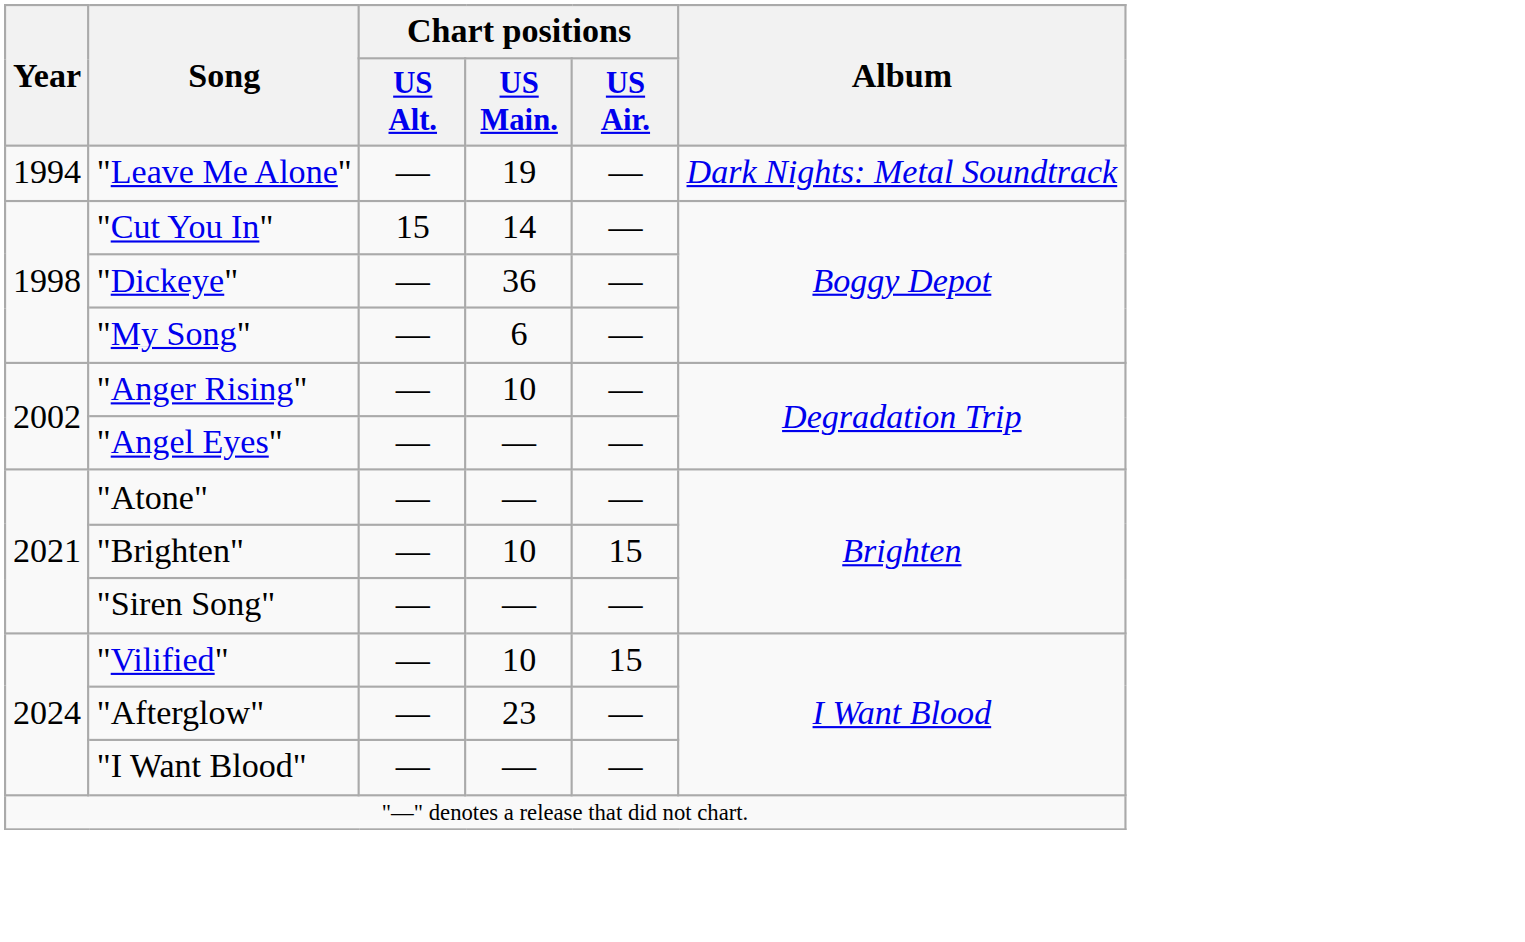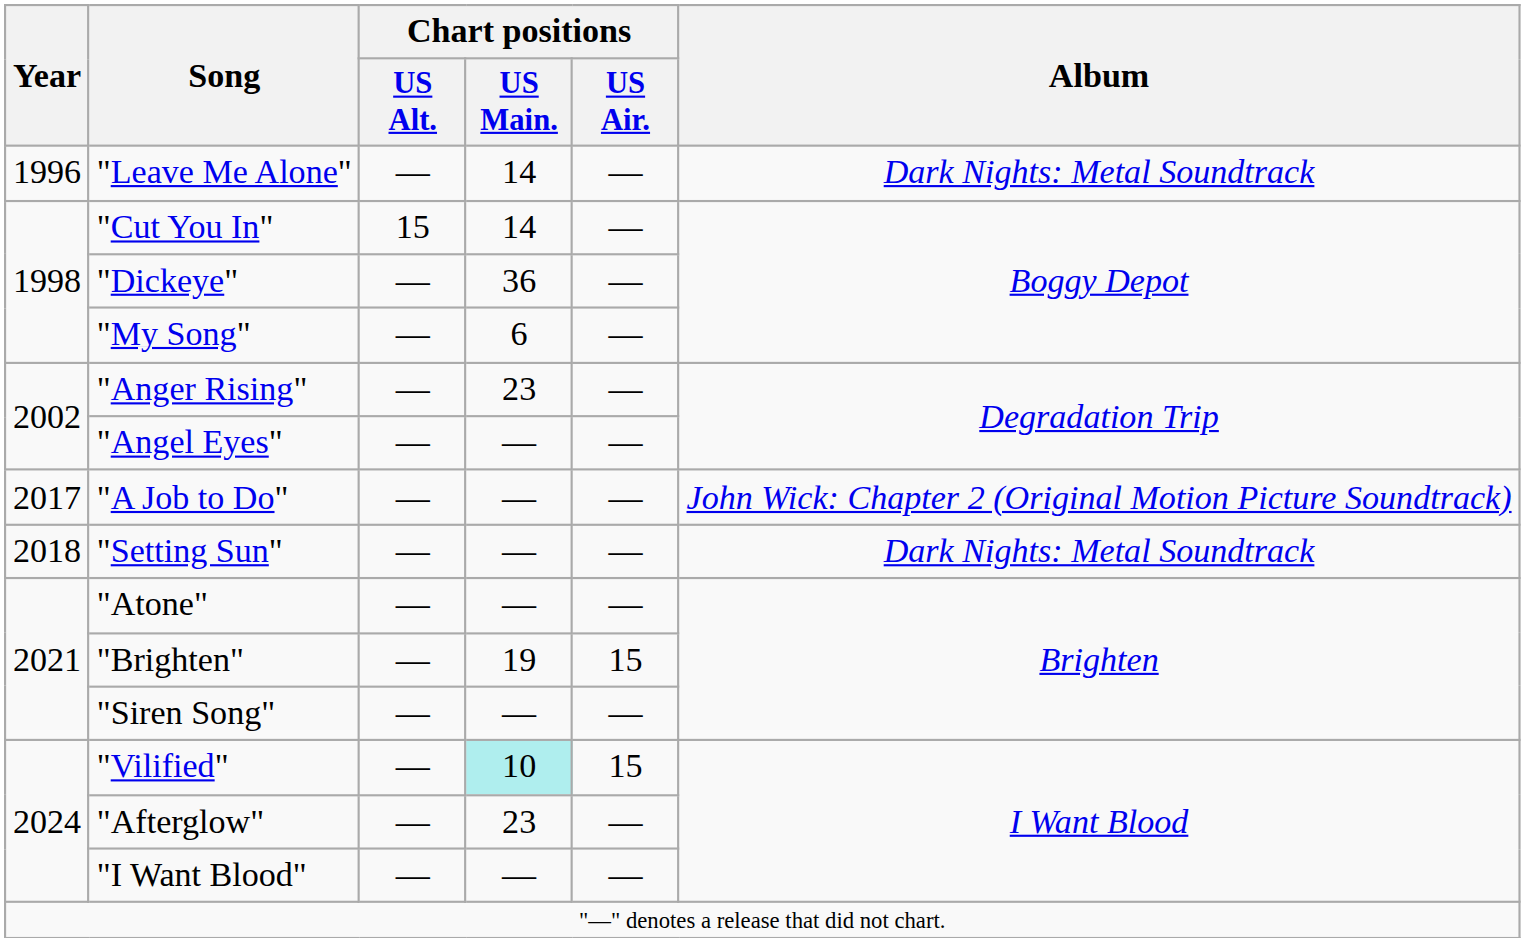 <table class="wikitable" style="text-align:center;">
 <tr>
 <th rowspan="2">Year</th>
 <th rowspan="2">Song</th>
 <th colspan="3">Chart positions</th>
 <th rowspan="2">Album</th>
 </tr>
 <tr>
 <th scope="col" style="width:3em;font-size:90%;"><a href='#'>US<br>Alt.</a></th>
 <th scope="col" style="width:3em;font-size:90%;"><a href='#'>US<br>Main.</a><br></th>
 <th scope="col" style="width:3em; font-size:90%"><a href='#'>US<br>Air.</a></th>
 </tr>
 <tr>
-<td>1994</td>
+<td>1996</td>
 <td style="text-align:left;">"<a href='#'>Leave Me Alone</a>"</td>
 <td>—</td>
-<td>19</td>
+<td>14</td>
 <td>—</td>
 <td><em><a href='#'>Dark Nights: Metal Soundtrack</a></em></td>
 </tr>
 <tr>
 <td rowspan="3">1998</td>
 <td style="text-align:left;">"<a href='#'>Cut You In</a>"</td>
 <td>15</td>
 <td>14</td>
 <td>—</td>
 <td rowspan="3"><em><a href='#'>Boggy Depot</a></em></td>
 </tr>
 <tr>
 <td style="text-align:left;">"<a href='#'>Dickeye</a>"</td>
 <td>—</td>
 <td>36</td>
 <td>—</td>
 </tr>
 <tr>
 <td style="text-align:left;">"<a href='#'>My Song</a>"</td>
 <td>—</td>
 <td>6</td>
 <td>—</td>
 </tr>
 <tr>
 <td rowspan="2">2002</td>
 <td style="text-align:left;">"<a href='#'>Anger Rising</a>"</td>
 <td>—</td>
-<td>10</td>
+<td>23</td>
 <td>—</td>
 <td rowspan="2"><em><a href='#'>Degradation Trip</a></em></td>
 </tr>
 <tr>
 <td style="text-align:left;">"<a href='#'>Angel Eyes</a>"</td>
 <td>—</td>
 <td>—</td>
 <td>—</td>
+</tr>
+<tr>
+<td>2017</td>
+<td style="text-align:left;">"<a href='#'>A Job to Do</a>"</td>
+<td>—</td>
+<td>—</td>
+<td>—</td>
+<td><em><a href='#'>John Wick: Chapter 2 (Original Motion Picture Soundtrack)</a></em></td>
+</tr>
+<tr>
+<td>2018</td>
+<td style="text-align:left;">"<a href='#'>Setting Sun</a>"</td>
+<td>—</td>
+<td>—</td>
+<td>—</td>
+<td><em><a href='#'>Dark Nights: Metal Soundtrack</a></em></td>
 </tr>
 <tr>
 <td rowspan="3">2021</td>
 <td style="text-align:left;">"Atone"</td>
 <td>—</td>
 <td>—</td>
 <td>—</td>
 <td rowspan="3"><em><a href='#'>Brighten</a></em></td>
 </tr>
 <tr>
 <td style="text-align:left;">"Brighten"</td>
 <td>—</td>
-<td>10</td>
+<td>19</td>
 <td>15</td>
 </tr>
 <tr>
 <td style="text-align:left;">"Siren Song"</td>
 <td>—</td>
 <td>—</td>
 <td>—</td>
 </tr>
 <tr>
 <td rowspan="3">2024</td>
 <td style="text-align:left;">"<a href='#'>Vilified</a>"</td>
 <td>—</td>
-<td>10</td>
+<td style="background: paleturquoise;">10</td>
 <td>15</td>
 <td rowspan="3"><em><a href='#'>I Want Blood</a></em></td>
 </tr>
 <tr>
 <td style="text-align:left;">"Afterglow"</td>
 <td>—</td>
 <td>23</td>
 <td>—</td>
 </tr>
 <tr>
 <td style="text-align:left;">"I Want Blood"</td>
 <td>—</td>
 <td>—</td>
 <td>—</td>
 </tr>
 <tr>
 <td align="center" colspan="6" style="font-size: 8pt">"—" denotes a release that did not chart.</td>
 </tr>
 </table>
